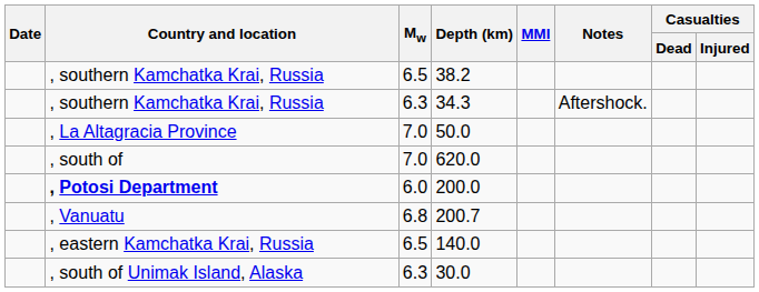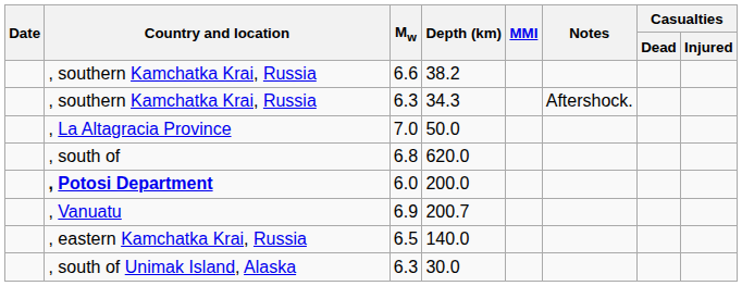 <table class="wikitable sortable sort-under" style="border:1px black; margin-left:1em;">
 <tr>
 <th rowspan="2"><small>Date</small></th>
 <th rowspan="2" style="width: 310px"><small>Country and location</small></th>
 <th rowspan="2"><small>M<sub>w</sub></small></th>
 <th rowspan="2"><small>Depth (km)</small></th>
 <th rowspan="2"><small><a href='#'>MMI</a></small></th>
 <th rowspan="2" class="unsortable"><small>Notes</small></th>
 <th colspan="2"><small>Casualties</small></th>
 </tr>
 <tr>
 <th><small>Dead</small></th>
 <th><small>Injured</small></th>
 </tr>
 <tr>
 <td></td>
 <td>, southern <a href='#'>Kamchatka Krai</a>, <a href='#'>Russia</a></td>
-<td>6.5</td>
+<td>6.6</td>
 <td>38.2</td>
 <td></td>
 <td></td>
 <td></td>
 <td></td>
 </tr>
 <tr>
 <td></td>
 <td>, southern <a href='#'>Kamchatka Krai</a>, <a href='#'>Russia</a></td>
 <td>6.3</td>
 <td>34.3</td>
 <td></td>
 <td>Aftershock.</td>
 <td></td>
 <td></td>
 </tr>
 <tr>
 <td></td>
 <td>, <a href='#'>La Altagracia Province</a></td>
 <td>7.0</td>
 <td>50.0</td>
 <td></td>
 <td></td>
 <td></td>
 <td></td>
 </tr>
 <tr>
 <td></td>
 <td>, south of</td>
-<td>7.0</td>
+<td>6.8</td>
 <td>620.0</td>
 <td></td>
 <td></td>
 <td></td>
 <td></td>
 </tr>
 <tr>
 <td></td>
 <td><strong>, <a href='#'>Potosi Department</a></strong></td>
 <td>6.0</td>
 <td>200.0</td>
 <td></td>
 <td></td>
 <td></td>
 <td></td>
 </tr>
 <tr>
 <td></td>
 <td>, <a href='#'>Vanuatu</a></td>
-<td>6.8</td>
+<td>6.9</td>
 <td>200.7</td>
 <td></td>
 <td></td>
 <td></td>
 <td></td>
 </tr>
 <tr>
 <td></td>
 <td>, eastern <a href='#'>Kamchatka Krai</a>, <a href='#'>Russia</a></td>
 <td>6.5</td>
 <td>140.0</td>
 <td></td>
 <td></td>
 <td></td>
 <td></td>
 </tr>
 <tr>
 <td></td>
 <td>, south of <a href='#'>Unimak Island</a>, <a href='#'>Alaska</a></td>
 <td>6.3</td>
 <td>30.0</td>
 <td></td>
 <td></td>
 <td></td>
 <td></td>
 </tr>
 </table>
